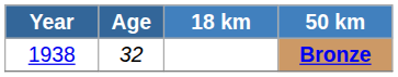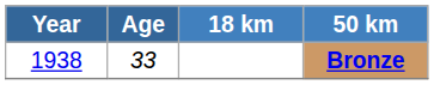 <table class="wikitable" style="font-size:95%; text-align:center; border:grey solid 1px; border-collapse:collapse; background:#ffffff;">
 <tr>
 <th style="background-color:#369; color:white; width:60px;"> Year </th>
 <th style="background-color:#369; color:white; width:40px;"> Age </th>
 <th style="background-color:#4180be; color:white; width:75px;"> 18 km </th>
 <th style="background-color:#4180be; color:white; width:75px;"> 50 km </th>
 </tr>
 <tr>
 <td><a href='#'>1938</a></td>
-<td><em>32</em></td>
+<td><em>33</em></td>
 <td><a href='#'></a></td>
 <td bgcolor="cc9966"><a href='#'><strong>Bronze</strong></a></td>
 </tr>
 <tr>
 </tr>
 </table>
